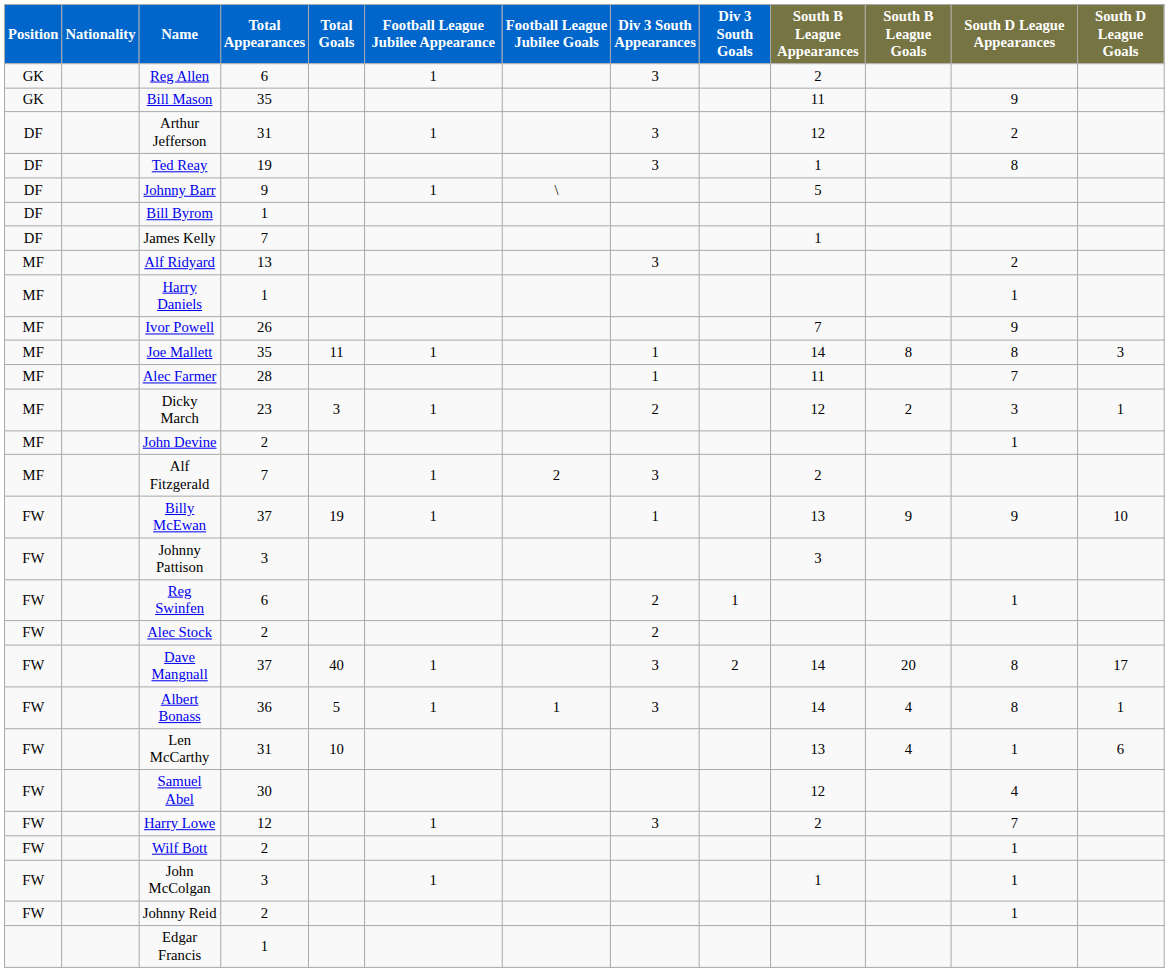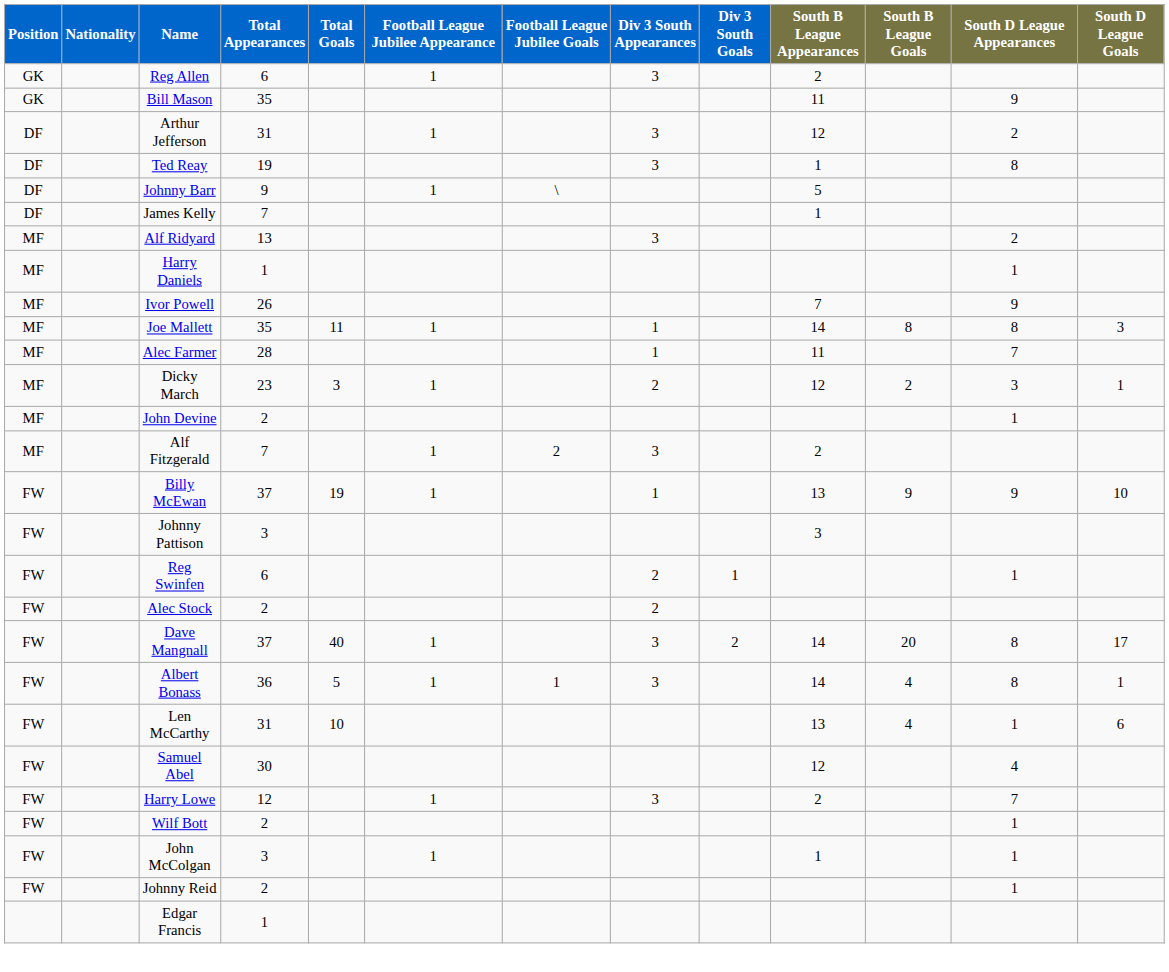 <table class="wikitable" style="text-align:center; font-size:90%; width:90%;">
 <tr>
 <th style="background:#0066CC; color:#FFFFFF; text-align:center;">Position</th>
 <th style="background:#0066CC; color:#FFFFFF; text-align:center;">Nationality</th>
 <th style="background:#0066CC; color:#FFFFFF; text-align:center;"><strong>Name</strong></th>
 <th style="background:#0066CC; color:#FFFFFF; text-align:center;">Total<br>Appearances</th>
 <th style="background:#0066CC; color:#FFFFFF; text-align:center;">Total Goals</th>
 <th style="background:#0066CC; color:#FFFFFF; text-align:center;">Football League Jubilee Appearance</th>
 <th style="background:#0066CC; color:#FFFFFF; text-align:center;">Football League Jubilee Goals</th>
 <th style="background:#0066CC; color:#FFFFFF; text-align:center;">Div 3 South<br>Appearances</th>
 <th style="background:#0066CC; color:#FFFFFF; text-align:center;">Div 3 South Goals</th>
 <th style="background:#767442; color:#FFFFFF; text-align:center;">South B League<br>Appearances</th>
 <th style="background:#767442; color:#FFFFFF; text-align:center;">South B League Goals</th>
 <th style="background:#767442; color:#FFFFFF; text-align:center;">South D League Appearances</th>
 <th style="background:#767442; color:#FFFFFF; text-align:center;">South D League Goals</th>
 </tr>
 <tr>
 <td>GK</td>
 <td></td>
 <td><a href='#'>Reg Allen</a></td>
 <td>6</td>
 <td></td>
 <td>1</td>
 <td></td>
 <td>3</td>
 <td></td>
 <td>2</td>
 <td></td>
 <td></td>
 <td></td>
 </tr>
 <tr>
 <td>GK</td>
 <td></td>
 <td><a href='#'>Bill Mason</a></td>
 <td>35</td>
 <td></td>
 <td></td>
 <td></td>
 <td></td>
 <td></td>
 <td>11</td>
 <td></td>
 <td>9</td>
 <td></td>
 </tr>
 <tr>
 <td>DF</td>
 <td></td>
 <td>Arthur Jefferson</td>
 <td>31</td>
 <td></td>
 <td>1</td>
 <td></td>
 <td>3</td>
 <td></td>
 <td>12</td>
 <td></td>
 <td>2</td>
 <td></td>
 </tr>
 <tr>
 <td>DF</td>
 <td></td>
 <td><a href='#'>Ted Reay</a></td>
 <td>19</td>
 <td></td>
 <td></td>
 <td></td>
 <td>3</td>
 <td></td>
 <td>1</td>
 <td></td>
 <td>8</td>
 <td></td>
 </tr>
 <tr>
 <td>DF</td>
 <td></td>
 <td><a href='#'>Johnny Barr</a></td>
 <td>9</td>
 <td></td>
 <td>1</td>
 <td>\</td>
 <td></td>
 <td></td>
 <td>5</td>
-<td></td>
-<td></td>
-<td></td>
-</tr>
-<tr>
-<td>DF</td>
-<td></td>
-<td><a href='#'>Bill Byrom</a></td>
-<td>1</td>
-<td></td>
-<td></td>
-<td></td>
-<td></td>
-<td></td>
-<td></td>
 <td></td>
 <td></td>
 <td></td>
 </tr>
 <tr>
 <td>DF</td>
 <td></td>
 <td>James Kelly</td>
 <td>7</td>
 <td></td>
 <td></td>
 <td></td>
 <td></td>
 <td></td>
 <td>1</td>
 <td></td>
 <td></td>
 <td></td>
 </tr>
 <tr>
 <td>MF</td>
 <td></td>
 <td><a href='#'>Alf Ridyard</a></td>
 <td>13</td>
 <td></td>
 <td></td>
 <td></td>
 <td>3</td>
 <td></td>
 <td></td>
 <td></td>
 <td>2</td>
 <td></td>
 </tr>
 <tr>
 <td>MF</td>
 <td></td>
 <td><a href='#'>Harry Daniels</a></td>
 <td>1</td>
 <td></td>
 <td></td>
 <td></td>
 <td></td>
 <td></td>
 <td></td>
 <td></td>
 <td>1</td>
 <td></td>
 </tr>
 <tr>
 <td>MF</td>
 <td></td>
 <td><a href='#'>Ivor Powell</a></td>
 <td>26</td>
 <td></td>
 <td></td>
 <td></td>
 <td></td>
 <td></td>
 <td>7</td>
 <td></td>
 <td>9</td>
 <td></td>
 </tr>
 <tr>
 <td>MF</td>
 <td></td>
 <td><a href='#'>Joe Mallett</a></td>
 <td>35</td>
 <td>11</td>
 <td>1</td>
 <td></td>
 <td>1</td>
 <td></td>
 <td>14</td>
 <td>8</td>
 <td>8</td>
 <td>3</td>
 </tr>
 <tr>
 <td>MF</td>
 <td></td>
 <td><a href='#'>Alec Farmer</a></td>
 <td>28</td>
 <td></td>
 <td></td>
 <td></td>
 <td>1</td>
 <td></td>
 <td>11</td>
 <td></td>
 <td>7</td>
 <td></td>
 </tr>
 <tr>
 <td>MF</td>
 <td></td>
 <td>Dicky March</td>
 <td>23</td>
 <td>3</td>
 <td>1</td>
 <td></td>
 <td>2</td>
 <td></td>
 <td>12</td>
 <td>2</td>
 <td>3</td>
 <td>1</td>
 </tr>
 <tr>
 <td>MF</td>
 <td></td>
 <td><a href='#'>John Devine</a></td>
 <td>2</td>
 <td></td>
 <td></td>
 <td></td>
 <td></td>
 <td></td>
 <td></td>
 <td></td>
 <td>1</td>
 <td></td>
 </tr>
 <tr>
 <td>MF</td>
 <td></td>
 <td>Alf Fitzgerald</td>
 <td>7</td>
 <td></td>
 <td>1</td>
 <td>2</td>
 <td>3</td>
 <td></td>
 <td>2</td>
 <td></td>
 <td></td>
 <td></td>
 </tr>
 <tr>
 <td>FW</td>
 <td></td>
 <td><a href='#'>Billy McEwan</a></td>
 <td>37</td>
 <td>19</td>
 <td>1</td>
 <td></td>
 <td>1</td>
 <td></td>
 <td>13</td>
 <td>9</td>
 <td>9</td>
 <td>10</td>
 </tr>
 <tr>
 <td>FW</td>
 <td></td>
 <td>Johnny Pattison</td>
 <td>3</td>
 <td></td>
 <td></td>
 <td></td>
 <td></td>
 <td></td>
 <td>3</td>
 <td></td>
 <td></td>
 <td></td>
 </tr>
 <tr>
 <td>FW</td>
 <td></td>
 <td><a href='#'>Reg Swinfen</a></td>
 <td>6</td>
 <td></td>
 <td></td>
 <td></td>
 <td>2</td>
 <td>1</td>
 <td></td>
 <td></td>
 <td>1</td>
 <td></td>
 </tr>
 <tr>
 <td>FW</td>
 <td></td>
 <td><a href='#'>Alec Stock</a></td>
 <td>2</td>
 <td></td>
 <td></td>
 <td></td>
 <td>2</td>
 <td></td>
 <td></td>
 <td></td>
 <td></td>
 <td></td>
 </tr>
 <tr>
 <td>FW</td>
 <td></td>
 <td><a href='#'>Dave Mangnall</a></td>
 <td>37</td>
 <td>40</td>
 <td>1</td>
 <td></td>
 <td>3</td>
 <td>2</td>
 <td>14</td>
 <td>20</td>
 <td>8</td>
 <td>17</td>
 </tr>
 <tr>
 <td>FW</td>
 <td></td>
 <td><a href='#'>Albert Bonass</a></td>
 <td>36</td>
 <td>5</td>
 <td>1</td>
 <td>1</td>
 <td>3</td>
 <td></td>
 <td>14</td>
 <td>4</td>
 <td>8</td>
 <td>1</td>
 </tr>
 <tr>
 <td>FW</td>
 <td></td>
 <td>Len McCarthy</td>
 <td>31</td>
 <td>10</td>
 <td></td>
 <td></td>
 <td></td>
 <td></td>
 <td>13</td>
 <td>4</td>
 <td>1</td>
 <td>6</td>
 </tr>
 <tr>
 <td>FW</td>
 <td></td>
 <td><a href='#'>Samuel Abel</a></td>
 <td>30</td>
 <td></td>
 <td></td>
 <td></td>
 <td></td>
 <td></td>
 <td>12</td>
 <td></td>
 <td>4</td>
 <td></td>
 </tr>
 <tr>
 <td>FW</td>
 <td></td>
 <td><a href='#'>Harry Lowe</a></td>
 <td>12</td>
 <td></td>
 <td>1</td>
 <td></td>
 <td>3</td>
 <td></td>
 <td>2</td>
 <td></td>
 <td>7</td>
 <td></td>
 </tr>
 <tr>
 <td>FW</td>
 <td></td>
 <td><a href='#'>Wilf Bott</a></td>
 <td>2</td>
 <td></td>
 <td></td>
 <td></td>
 <td></td>
 <td></td>
 <td></td>
 <td></td>
 <td>1</td>
 <td></td>
 </tr>
 <tr>
 <td>FW</td>
 <td></td>
 <td>John McColgan</td>
 <td>3</td>
 <td></td>
 <td>1</td>
 <td></td>
 <td></td>
 <td></td>
 <td>1</td>
 <td></td>
 <td>1</td>
 <td></td>
 </tr>
 <tr>
 <td>FW</td>
 <td></td>
 <td>Johnny Reid</td>
 <td>2</td>
 <td></td>
 <td></td>
 <td></td>
 <td></td>
 <td></td>
 <td></td>
 <td></td>
 <td>1</td>
 <td></td>
 </tr>
 <tr>
 <td></td>
 <td></td>
 <td>Edgar Francis</td>
 <td>1</td>
 <td></td>
 <td></td>
 <td></td>
 <td></td>
 <td></td>
 <td></td>
 <td></td>
 <td></td>
 <td></td>
 </tr>
 </table>
